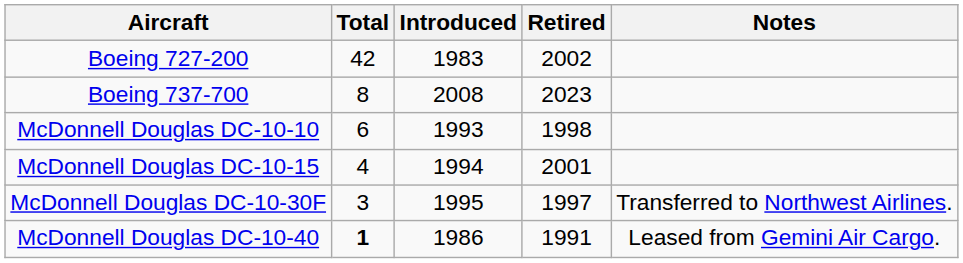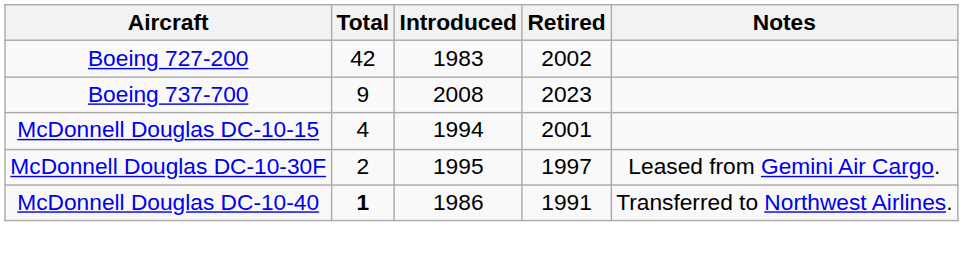 <table class="wikitable" style="margin:0.5em auto; text-align:center">
 <tr>
 <th>Aircraft</th>
 <th>Total</th>
 <th>Introduced</th>
 <th>Retired</th>
 <th>Notes</th>
 </tr>
 <tr>
 <td><a href='#'>Boeing 727-200</a></td>
 <td>42</td>
 <td>1983</td>
 <td>2002</td>
 <td></td>
 </tr>
 <tr>
 <td><a href='#'>Boeing 737-700</a></td>
-<td>8</td>
+<td>9</td>
 <td>2008</td>
 <td>2023</td>
-<td></td>
-</tr>
-<tr>
-<td><a href='#'>McDonnell Douglas DC-10-10</a></td>
-<td>6</td>
-<td>1993</td>
-<td>1998</td>
 <td></td>
 </tr>
 <tr>
 <td><a href='#'>McDonnell Douglas DC-10-15</a></td>
 <td>4</td>
 <td>1994</td>
 <td>2001</td>
 <td></td>
 </tr>
 <tr>
 <td><a href='#'>McDonnell Douglas DC-10-30F</a></td>
-<td>3</td>
+<td>2</td>
 <td>1995</td>
 <td>1997</td>
-<td>Transferred to <a href='#'>Northwest Airlines</a>.</td>
+<td>Leased from <a href='#'>Gemini Air Cargo</a>.</td>
 </tr>
 <tr>
 <td><a href='#'>McDonnell Douglas DC-10-40</a></td>
 <td><strong>1</strong></td>
 <td>1986</td>
 <td>1991</td>
-<td>Leased from <a href='#'>Gemini Air Cargo</a>.</td>
+<td>Transferred to <a href='#'>Northwest Airlines</a>.</td>
 </tr>
 </table>
